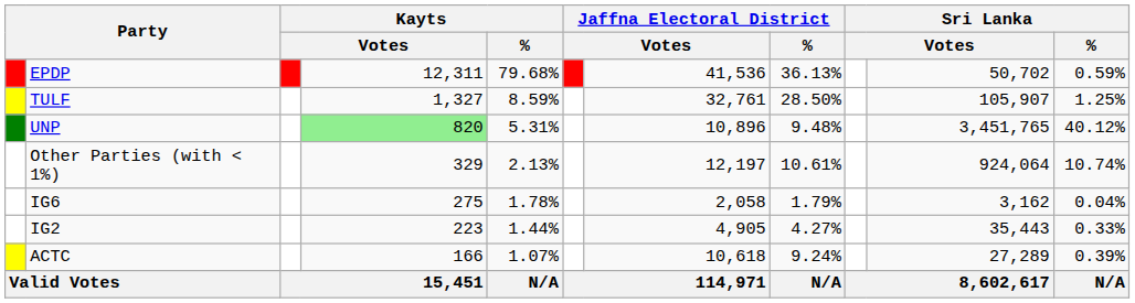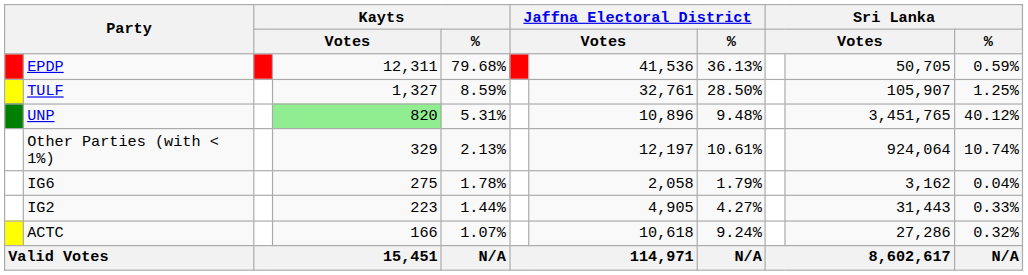 <table class="wikitable">
 <tr>
 <th colspan="2" width="144px"rowspan="2">Party</th>
 <th colspan="3" width="216px">Kayts</th>
 <th colspan="3" width="216px"><a href='#'>Jaffna Electoral District</a></th>
 <th colspan="3" width="216px">Sri Lanka</th>
 </tr>
 <tr>
 <th colspan="2" width="144px">Votes</th>
 <th>%</th>
 <th colspan="2" width="144px">Votes</th>
 <th>%</th>
 <th colspan="2" width="144px">Votes</th>
 <th>%</th>
 </tr>
 <tr>
 <td style="background-color:red;" width="10px"></td>
 <td style="text-align:left;"><a href='#'>EPDP</a></td>
 <td style="background-color:red;" width="10px"></td>
 <td style="text-align:right;">12,311</td>
 <td style="text-align:right;">79.68%</td>
 <td style="background-color:red;" width="10px"></td>
 <td style="text-align:right;">41,536</td>
 <td style="text-align:right;">36.13%</td>
 <td style="background-color:white;" width="10px"></td>
-<td style="text-align:right;">50,702</td>
+<td style="text-align:right;">50,705</td>
 <td style="text-align:right;">0.59%</td>
 </tr>
 <tr>
 <td style="background-color:yellow;" width="10px"></td>
 <td style="text-align:left;"><a href='#'>TULF</a></td>
 <td style="background-color:white;" width="10px"></td>
 <td style="text-align:right;">1,327</td>
 <td style="text-align:right;">8.59%</td>
 <td style="background-color:white;" width="10px"></td>
 <td style="text-align:right;">32,761</td>
 <td style="text-align:right;">28.50%</td>
 <td style="background-color:white;" width="10px"></td>
 <td style="text-align:right;">105,907</td>
 <td style="text-align:right;">1.25%</td>
 </tr>
 <tr>
 <td style="background-color:green;" width="10px"></td>
 <td style="text-align:left;"><a href='#'>UNP</a></td>
 <td style="background-color:white;" width="10px"></td>
 <td style="background: lightgreen; text-align:right;">820</td>
 <td style="text-align:right;">5.31%</td>
 <td style="background-color:white;" width="10px"></td>
 <td style="text-align:right;">10,896</td>
 <td style="text-align:right;">9.48%</td>
 <td style="background-color:white;" width="10px"></td>
 <td style="text-align:right;">3,451,765</td>
 <td style="text-align:right;">40.12%</td>
 </tr>
 <tr>
 <td style="background-color:white;" width="10px"></td>
 <td style="text-align:left;">Other Parties (with < 1%)</td>
 <td style="background-color:white;" width="10px"></td>
 <td style="text-align:right;">329</td>
 <td style="text-align:right;">2.13%</td>
 <td style="background-color:white;" width="10px"></td>
 <td style="text-align:right;">12,197</td>
 <td style="text-align:right;">10.61%</td>
 <td style="background-color:white;" width="10px"></td>
 <td style="text-align:right;">924,064</td>
 <td style="text-align:right;">10.74%</td>
 </tr>
 <tr>
 <td style="background-color:white;" width="10px"></td>
 <td style="text-align:left;">IG6</td>
 <td style="background-color:white;" width="10px"></td>
 <td style="text-align:right;">275</td>
 <td style="text-align:right;">1.78%</td>
 <td style="background-color:white;" width="10px"></td>
 <td style="text-align:right;">2,058</td>
 <td style="text-align:right;">1.79%</td>
 <td style="background-color:white;" width="10px"></td>
 <td style="text-align:right;">3,162</td>
 <td style="text-align:right;">0.04%</td>
 </tr>
 <tr>
 <td style="background-color:white;" width="10px"></td>
 <td style="text-align:left;">IG2</td>
 <td style="background-color:white;" width="10px"></td>
 <td style="text-align:right;">223</td>
 <td style="text-align:right;">1.44%</td>
 <td style="background-color:white;" width="10px"></td>
 <td style="text-align:right;">4,905</td>
 <td style="text-align:right;">4.27%</td>
 <td style="background-color:white;" width="10px"></td>
-<td style="text-align:right;">35,443</td>
+<td style="text-align:right;">31,443</td>
 <td style="text-align:right;">0.33%</td>
 </tr>
 <tr>
 <td style="background-color:yellow;" width="10px"></td>
 <td style="text-align:left;">ACTC</td>
 <td style="background-color:white;" width="10px"></td>
 <td style="text-align:right;">166</td>
 <td style="text-align:right;">1.07%</td>
 <td style="background-color:white;" width="10px"></td>
 <td style="text-align:right;">10,618</td>
 <td style="text-align:right;">9.24%</td>
 <td style="background-color:white;" width="10px"></td>
-<td style="text-align:right;">27,289</td>
-<td style="text-align:right;">0.39%</td>
+<td style="text-align:right;">27,286</td>
+<td style="text-align:right;">0.32%</td>
 </tr>
 <tr>
 <th colspan="2" width="144px"style="text-align:left;">Valid Votes</th>
 <th style="text-align:right;"colspan="2" width="144px">15,451</th>
 <th style="text-align:right;">N/A</th>
 <th style="text-align:right;"colspan="2" width="144px">114,971</th>
 <th style="text-align:right;">N/A</th>
 <th style="text-align:right;"colspan="2" width="144px">8,602,617</th>
 <th style="text-align:right;">N/A</th>
 </tr>
 </table>
